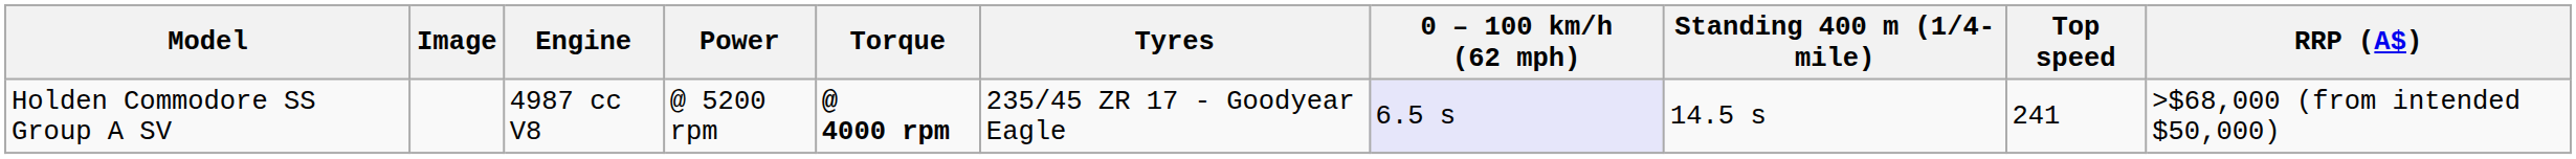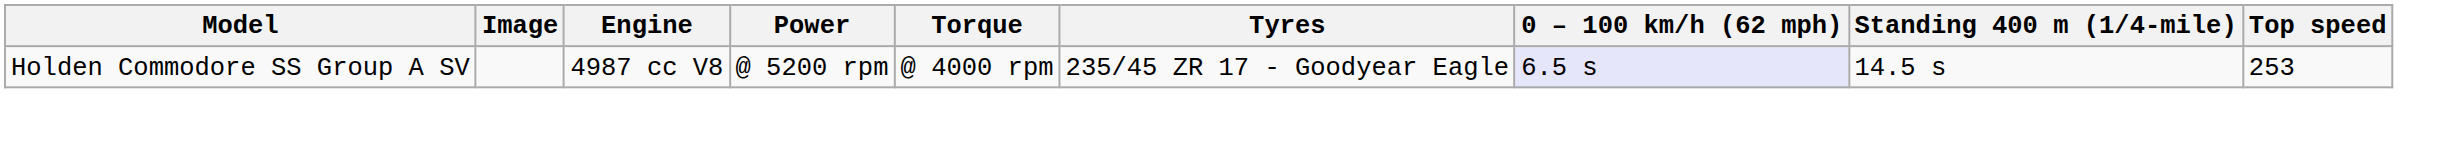 <table class="wikitable">
 <tr>
 <th>Model</th>
 <th>Image</th>
 <th>Engine</th>
 <th>Power</th>
 <th>Torque</th>
 <th>Tyres</th>
 <th>0 – 100 km/h (62 mph)</th>
 <th>Standing 400 m (1/4-mile)</th>
 <th>Top speed</th>
-<th>RRP (<a href='#'>A$</a>)</th>
 </tr>
 <tr>
 <td>Holden Commodore SS Group A SV</td>
 <td></td>
 <td>4987 cc V8</td>
 <td> @ 5200 rpm</td>
-<td><strong> @ 4000 rpm</strong></td>
+<td> @ 4000 rpm</td>
 <td>235/45 ZR 17 - Goodyear Eagle</td>
 <td style="background: lavender;">6.5 s</td>
 <td>14.5 s</td>
-<td>241</td>
-<td>>$68,000 (from intended $50,000)</td>
+<td>253</td>
 </tr>
 </table>
